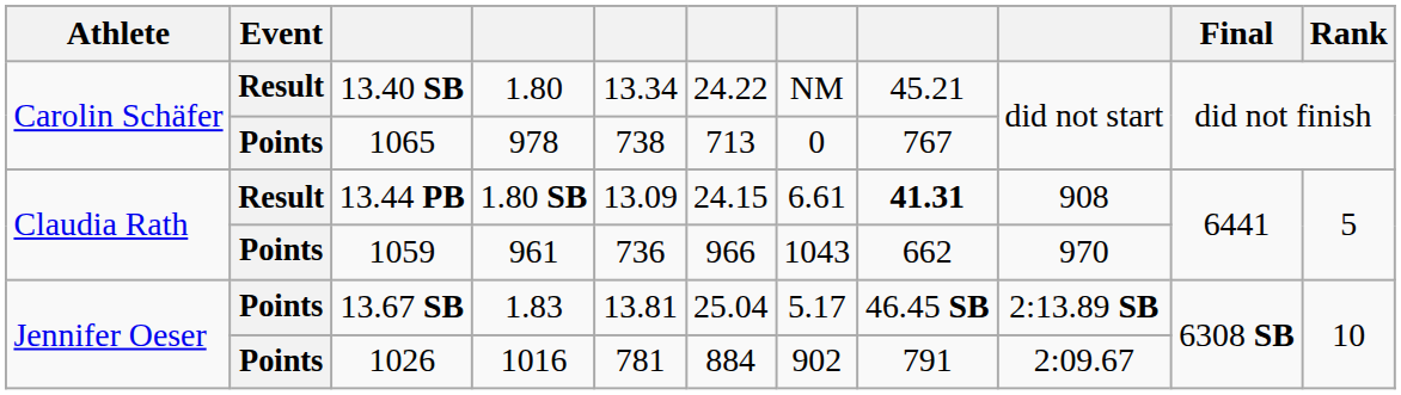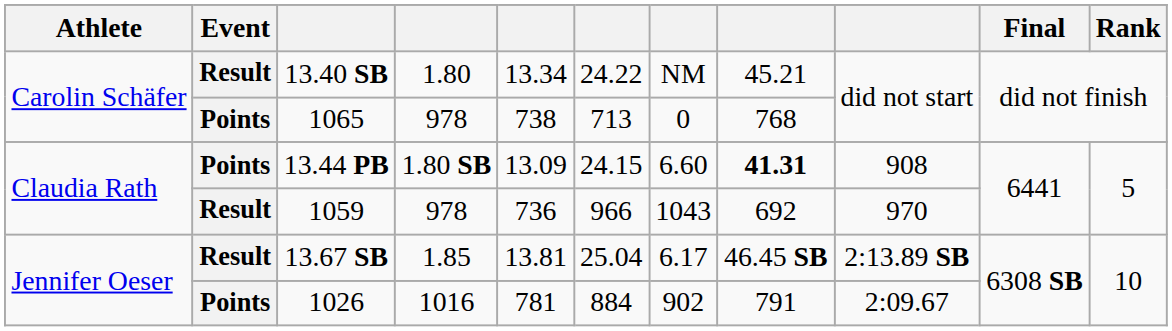 <table class="wikitable" style="font-size:90%">
 <tr>
 <th>Athlete</th>
 <th>Event</th>
 <th></th>
 <th></th>
 <th></th>
 <th></th>
 <th></th>
 <th></th>
 <th></th>
 <th>Final</th>
 <th>Rank</th>
 </tr>
 <tr style=text-align:center>
 <td rowspan=2 style=text-align:left><a href='#'>Carolin Schäfer</a></td>
 <th style="font-size:95%">Result</th>
 <td>13.40 <strong>SB</strong></td>
 <td>1.80</td>
 <td>13.34</td>
 <td>24.22</td>
 <td>NM</td>
 <td>45.21</td>
 <td rowspan=2>did not start</td>
 <td rowspan=2 colspan=2>did not finish</td>
 </tr>
 <tr style=text-align:center>
 <th style="font-size:95%">Points</th>
 <td>1065</td>
 <td>978</td>
 <td>738</td>
 <td>713</td>
 <td>0</td>
-<td>767</td>
+<td>768</td>
 </tr>
 <tr style=text-align:center>
 <td rowspan=2 style=text-align:left><a href='#'>Claudia Rath</a></td>
-<th style="font-size:95%">Result</th>
+<th style="font-size:95%">Points</th>
 <td>13.44 <strong>PB</strong></td>
 <td>1.80 <strong>SB</strong></td>
 <td>13.09</td>
 <td>24.15</td>
-<td>6.61</td>
+<td>6.60</td>
 <td><strong>41.31</strong></td>
 <td>908</td>
 <td rowspan=2>6441</td>
 <td rowspan=2>5</td>
 </tr>
 <tr style=text-align:center>
-<th style="font-size:95%">Points</th>
+<th style="font-size:95%">Result</th>
 <td>1059</td>
-<td>961</td>
+<td>978</td>
 <td>736</td>
 <td>966</td>
 <td>1043</td>
-<td>662</td>
+<td>692</td>
 <td>970</td>
 </tr>
 <tr style=text-align:center>
 <td rowspan=2 style=text-align:left><a href='#'>Jennifer Oeser</a></td>
-<th style="font-size:95%">Points</th>
+<th style="font-size:95%">Result</th>
 <td>13.67 <strong>SB</strong></td>
-<td>1.83</td>
+<td>1.85</td>
 <td>13.81</td>
 <td>25.04</td>
-<td>5.17</td>
+<td>6.17</td>
 <td>46.45 <strong>SB</strong></td>
 <td>2:13.89 <strong>SB</strong></td>
 <td rowspan=2>6308 <strong>SB</strong></td>
 <td rowspan=2>10</td>
 </tr>
 <tr style=text-align:center>
 <th style="font-size:95%">Points</th>
 <td>1026</td>
 <td>1016</td>
 <td>781</td>
 <td>884</td>
 <td>902</td>
 <td>791</td>
 <td>2:09.67</td>
 </tr>
 </table>
